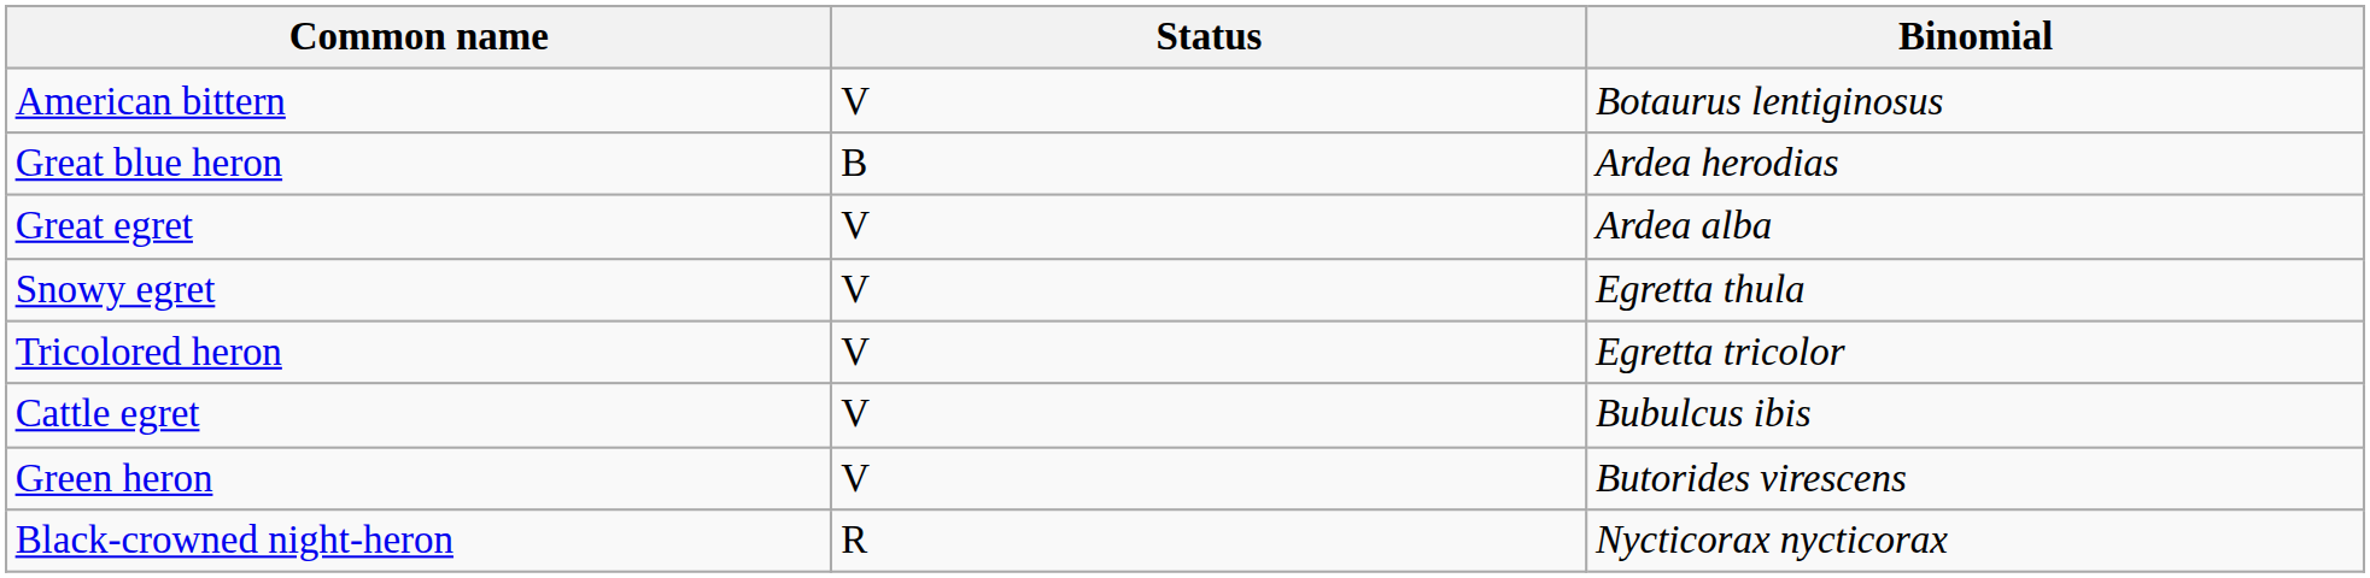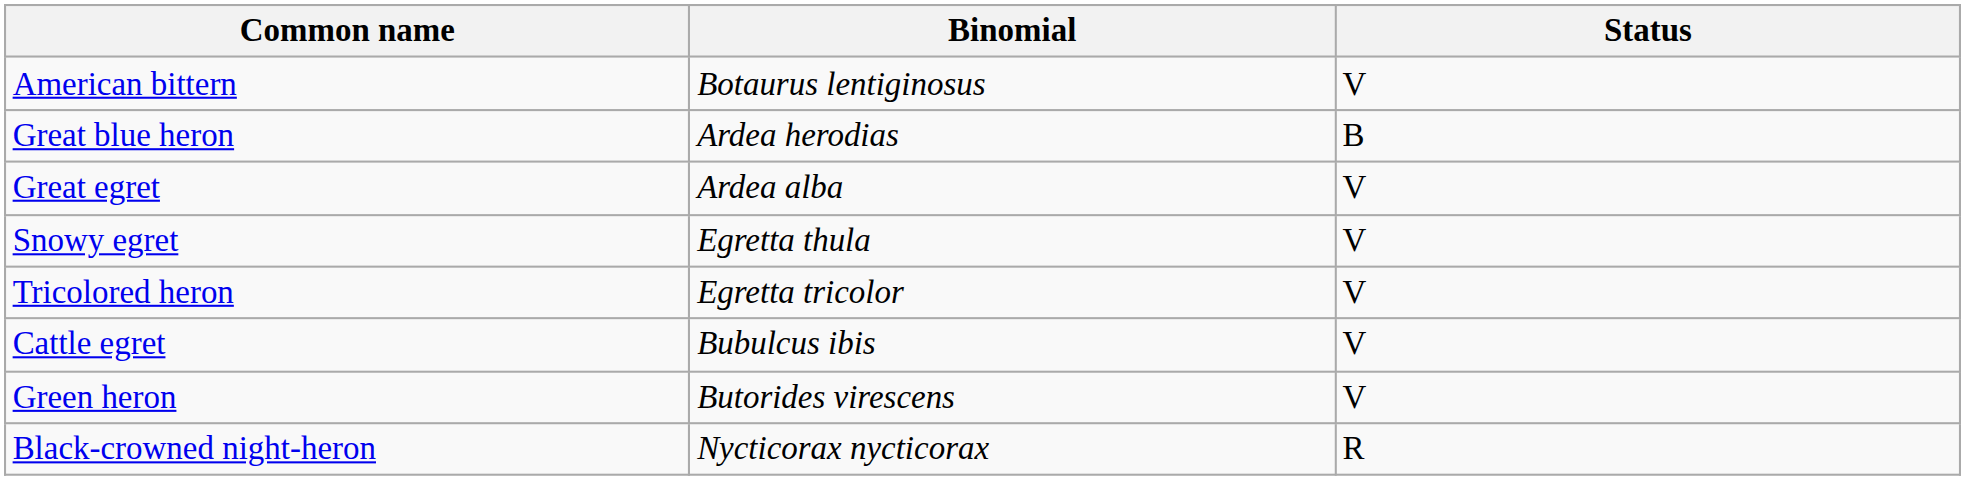 <table width=60% class="wikitable">
 <tr>
 <th width=35%>Common name</th>
+<th width=33%>Binomial</th>
 <th width=32%>Status</th>
-<th width=33%>Binomial</th>
 </tr>
 <tr>
 <td><a href='#'>American bittern</a></td>
+<td><em>Botaurus lentiginosus</em></td>
 <td>V</td>
-<td><em>Botaurus lentiginosus</em></td>
 </tr>
 <tr>
 <td><a href='#'>Great blue heron</a></td>
+<td><em>Ardea herodias</em></td>
 <td>B</td>
-<td><em>Ardea herodias</em></td>
 </tr>
 <tr>
 <td><a href='#'>Great egret</a></td>
+<td><em>Ardea alba</em></td>
 <td>V</td>
-<td><em>Ardea alba</em></td>
 </tr>
 <tr>
 <td><a href='#'>Snowy egret</a></td>
+<td><em>Egretta thula</em></td>
 <td>V</td>
-<td><em>Egretta thula</em></td>
 </tr>
 <tr>
 <td><a href='#'>Tricolored heron</a></td>
+<td><em>Egretta tricolor</em></td>
 <td>V</td>
-<td><em>Egretta tricolor</em></td>
 </tr>
 <tr>
 <td><a href='#'>Cattle egret</a></td>
+<td><em>Bubulcus ibis</em></td>
 <td>V</td>
-<td><em>Bubulcus ibis</em></td>
 </tr>
 <tr>
 <td><a href='#'>Green heron</a></td>
+<td><em>Butorides virescens</em></td>
 <td>V</td>
-<td><em>Butorides virescens</em></td>
 </tr>
 <tr>
 <td><a href='#'>Black-crowned night-heron</a></td>
+<td><em>Nycticorax nycticorax</em></td>
 <td>R</td>
-<td><em>Nycticorax nycticorax</em></td>
 </tr>
 </table>
